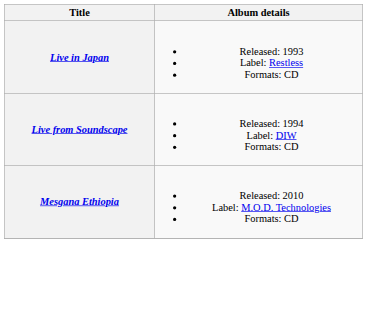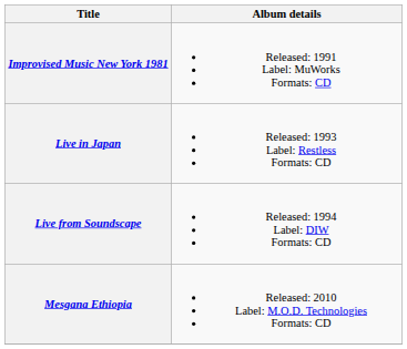 <table class="wikitable plainrowheaders" style="text-align:center;">
 <tr>
 <th scope="col" rowspan="1" style="width:14em;">Title</th>
 <th scope="col" rowspan="1" style="width:19.5em;">Album details</th>
+</tr>
+<tr>
+<th scope="row"><em><a href='#'>Improvised Music New York 1981</a></em></th>
+<td><br><ul><li>Released: 1991</li><li>Label: MuWorks</li><li>Formats: <a href='#'>CD</a></li></ul></td>
 </tr>
 <tr>
 <th scope="row"><em><a href='#'>Live in Japan</a></em></th>
 <td><br><ul><li>Released: 1993</li><li>Label: <a href='#'>Restless</a></li><li>Formats: CD</li></ul></td>
 </tr>
 <tr>
 <th scope="row"><em><a href='#'>Live from Soundscape</a></em></th>
 <td><br><ul><li>Released: 1994</li><li>Label: <a href='#'>DIW</a></li><li>Formats: CD</li></ul></td>
 </tr>
 <tr>
 <th scope="row"><em><a href='#'>Mesgana Ethiopia</a></em></th>
 <td><br><ul><li>Released: 2010</li><li>Label: <a href='#'>M.O.D. Technologies</a></li><li>Formats: CD</li></ul></td>
 </tr>
 <tr>
 </tr>
 </table>
